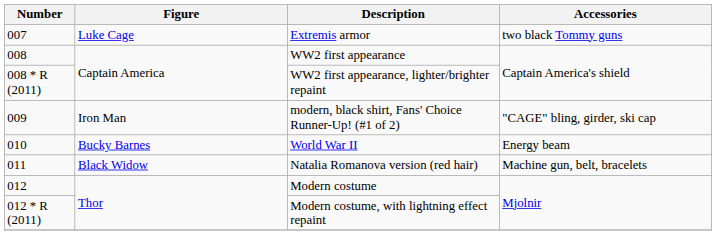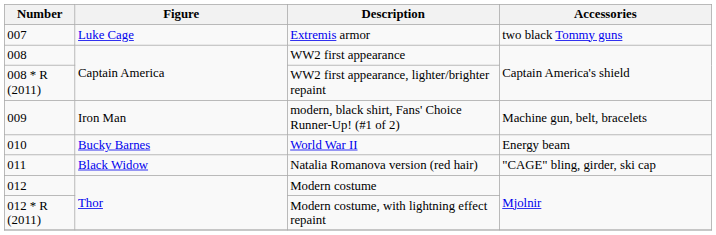 <table class="wikitable" width="70%">
 <tr>
 <th width=10%>Number</th>
 <th width=30%>Figure</th>
 <th width=30%>Description</th>
 <th width=30%>Accessories</th>
 </tr>
 <tr>
 <td>007</td>
 <td><a href='#'>Luke Cage</a></td>
 <td><a href='#'>Extremis</a> armor</td>
 <td>two black <a href='#'>Tommy guns</a></td>
 </tr>
 <tr>
 <td>008</td>
 <td rowspan="2">Captain America</td>
 <td>WW2 first appearance</td>
 <td rowspan="2">Captain America's shield</td>
 </tr>
 <tr>
 <td>008 * R (2011)</td>
 <td>WW2 first appearance, lighter/brighter repaint</td>
 </tr>
 <tr>
 <td>009</td>
 <td>Iron Man</td>
 <td>modern, black shirt, Fans' Choice Runner-Up! (#1 of 2)</td>
-<td>"CAGE" bling, girder, ski cap</td>
+<td>Machine gun, belt, bracelets</td>
 </tr>
 <tr>
 <td>010</td>
 <td><a href='#'>Bucky Barnes</a></td>
 <td><a href='#'>World War II</a></td>
 <td>Energy beam</td>
 </tr>
 <tr>
 <td>011</td>
 <td><a href='#'>Black Widow</a></td>
 <td>Natalia Romanova version (red hair)</td>
-<td>Machine gun, belt, bracelets</td>
+<td>"CAGE" bling, girder, ski cap</td>
 </tr>
 <tr>
 <td>012</td>
 <td rowspan="2"><a href='#'>Thor</a></td>
 <td>Modern costume</td>
 <td rowspan="2"><a href='#'>Mjolnir</a></td>
 </tr>
 <tr>
 <td>012 * R (2011)</td>
 <td>Modern costume, with lightning effect repaint</td>
 </tr>
 <tr>
 </tr>
 </table>
